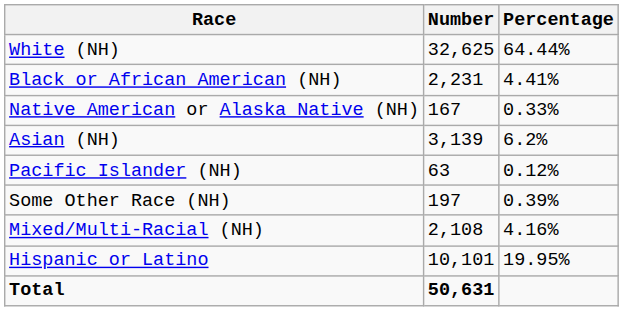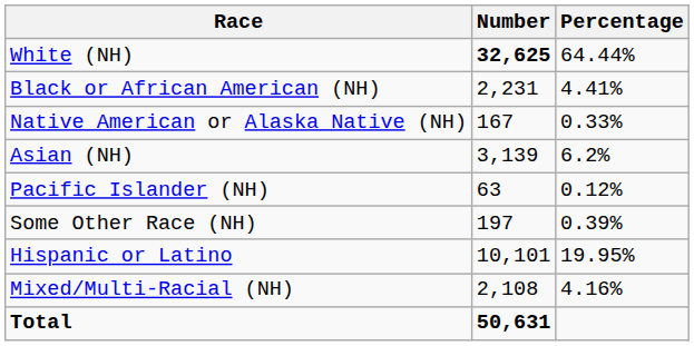 <table class="wikitable">
 <tr>
 <th>Race</th>
 <th>Number</th>
 <th>Percentage</th>
 </tr>
 <tr>
 <td><a href='#'>White</a> (NH)</td>
-<td>32,625</td>
+<td><strong>32,625</strong></td>
 <td>64.44%</td>
 </tr>
 <tr>
 <td><a href='#'>Black or African American</a> (NH)</td>
 <td>2,231</td>
 <td>4.41%</td>
 </tr>
 <tr>
 <td><a href='#'>Native American</a> or <a href='#'>Alaska Native</a> (NH)</td>
 <td>167</td>
 <td>0.33%</td>
 </tr>
 <tr>
 <td><a href='#'>Asian</a> (NH)</td>
 <td>3,139</td>
 <td>6.2%</td>
 </tr>
 <tr>
 <td><a href='#'>Pacific Islander</a> (NH)</td>
 <td>63</td>
 <td>0.12%</td>
 </tr>
 <tr>
 <td>Some Other Race (NH)</td>
 <td>197</td>
 <td>0.39%</td>
 </tr>
 <tr>
+<td><a href='#'>Hispanic or Latino</a></td>
+<td>10,101</td>
+<td>19.95%</td>
+</tr>
+<tr>
 <td><a href='#'>Mixed/Multi-Racial</a> (NH)</td>
 <td>2,108</td>
 <td>4.16%</td>
-</tr>
-<tr>
-<td><a href='#'>Hispanic or Latino</a></td>
-<td>10,101</td>
-<td>19.95%</td>
 </tr>
 <tr>
 <td><strong>Total</strong></td>
 <td><strong>50,631</strong></td>
 <td></td>
 </tr>
 </table>
